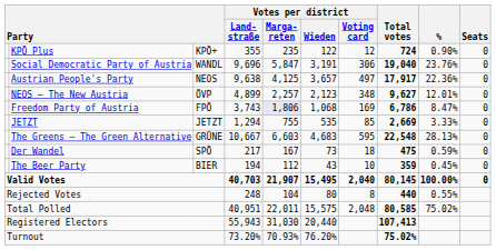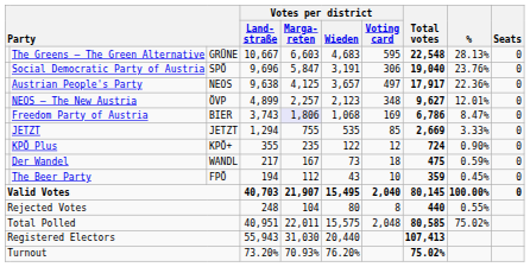 <table class="wikitable" border="1" style="text-align:right;">
 <tr>
 <th style="text-align:left;" valign=bottom rowspan=2 colspan=3>Party</th>
 <th colspan=4>Votes per district</th>
 <th align=center valign=bottom rowspan=2 width="50">Total<br>votes</th>
 <th align=center valign=bottom rowspan=2 width="50">%</th>
 <th align=center valign=bottom rowspan=2>Seats</th>
 </tr>
 <tr>
 <th align=center valign=bottom width="50"><a href='#'>Land-<br>straße</a></th>
 <th align=center valign=bottom width="50"><a href='#'>Marga-<br>reten</a></th>
 <th align=center valign=bottom width="50"><a href='#'>Wieden</a></th>
 <th align=center valign=bottom width="50"><a href='#'>Voting<br>card</a></th>
 </tr>
 <tr>
 <td></td>
-<td align=left><a href='#'>KPÖ Plus</a></td>
-<td align=left>KPÖ+</td>
-<td>355</td>
-<td>235</td>
-<td>122</td>
-<td>12</td>
-<td><strong>724</strong></td>
-<td>0.90%</td>
+<td align=left style="white-space: nowrap;"><a href='#'>The Greens – The Green Alternative</a></td>
+<td align=left>GRÜNE</td>
+<td>10,667</td>
+<td>6,603</td>
+<td>4,683</td>
+<td>595</td>
+<td><strong>22,548</strong></td>
+<td>28.13%</td>
 <td>0</td>
 </tr>
 <tr>
 <td></td>
 <td align=left><a href='#'>Social Democratic Party of Austria</a></td>
-<td align=left>WANDL</td>
+<td align=left>SPÖ</td>
 <td>9,696</td>
 <td>5,847</td>
 <td>3,191</td>
 <td>306</td>
 <td><strong>19,040</strong></td>
 <td>23.76%</td>
 <td>0</td>
 </tr>
 <tr>
 <td></td>
 <td align=left><a href='#'>Austrian People's Party</a></td>
 <td align=left>NEOS</td>
 <td>9,638</td>
 <td>4,125</td>
 <td>3,657</td>
 <td>497</td>
 <td><strong>17,917</strong></td>
 <td>22.36%</td>
 <td>0</td>
 </tr>
 <tr>
 <td></td>
 <td align=left><a href='#'>NEOS – The New Austria</a></td>
 <td align=left>ÖVP</td>
 <td>4,899</td>
 <td>2,257</td>
 <td>2,123</td>
 <td>348</td>
 <td><strong>9,627</strong></td>
 <td>12.01%</td>
 <td>0</td>
 </tr>
 <tr>
 <td></td>
 <td align=left><a href='#'>Freedom Party of Austria</a></td>
-<td align=left>FPÖ</td>
+<td align=left>BIER</td>
 <td>3,743</td>
 <td style="background: lavender;">1,806</td>
 <td>1,068</td>
 <td>169</td>
 <td><strong>6,786</strong></td>
 <td>8.47%</td>
 <td>0</td>
 </tr>
 <tr>
 <td></td>
 <td align=left><a href='#'>JETZT</a></td>
 <td align=left>JETZT</td>
 <td>1,294</td>
 <td>755</td>
 <td>535</td>
 <td>85</td>
 <td><strong>2,669</strong></td>
 <td>3.33%</td>
 <td>0</td>
 </tr>
 <tr>
 <td></td>
-<td align=left style="white-space: nowrap;"><a href='#'>The Greens – The Green Alternative</a></td>
-<td align=left>GRÜNE</td>
-<td>10,667</td>
-<td>6,603</td>
-<td>4,683</td>
-<td>595</td>
-<td><strong>22,548</strong></td>
-<td>28.13%</td>
+<td align=left><a href='#'>KPÖ Plus</a></td>
+<td align=left>KPÖ+</td>
+<td>355</td>
+<td>235</td>
+<td>122</td>
+<td>12</td>
+<td><strong>724</strong></td>
+<td>0.90%</td>
 <td>0</td>
 </tr>
 <tr>
 <td></td>
 <td align=left><a href='#'>Der Wandel</a></td>
-<td align=left>SPÖ</td>
+<td align=left>WANDL</td>
 <td>217</td>
 <td>167</td>
 <td>73</td>
 <td>18</td>
 <td><strong>475</strong></td>
 <td>0.59%</td>
 <td>0</td>
 </tr>
 <tr>
 <td></td>
 <td align=left><a href='#'>The Beer Party</a></td>
-<td align=left>BIER</td>
+<td align=left>FPÖ</td>
 <td>194</td>
 <td>112</td>
 <td>43</td>
 <td>10</td>
 <td><strong>359</strong></td>
 <td>0.45%</td>
 <td>0</td>
 </tr>
 <tr style="font-weight:bold">
 <td align=left colspan=3>Valid Votes</td>
 <td>40,703</td>
 <td>21,907</td>
 <td>15,495</td>
 <td>2,040</td>
 <td>80,145</td>
 <td>100.00%</td>
 <td>0</td>
 </tr>
 <tr>
 <td align=left colspan=3>Rejected Votes</td>
 <td>248</td>
 <td>104</td>
 <td>80</td>
 <td>8</td>
 <td><strong>440</strong></td>
 <td>0.55%</td>
 <td></td>
 </tr>
 <tr>
 <td align=left colspan=3>Total Polled</td>
 <td>40,951</td>
 <td>22,011</td>
 <td>15,575</td>
 <td>2,048</td>
 <td><strong>80,585</strong></td>
 <td>75.02%</td>
 <td></td>
 </tr>
 <tr>
 <td align=left colspan=3>Registered Electors</td>
 <td>55,943</td>
 <td>31,030</td>
 <td>20,440</td>
 <td></td>
 <td><strong>107,413</strong></td>
 <td></td>
 <td></td>
 </tr>
 <tr>
 <td align=left colspan=3>Turnout</td>
 <td>73.20%</td>
 <td>70.93%</td>
 <td>76.20%</td>
 <td></td>
 <td><strong>75.02%</strong></td>
 <td></td>
 <td></td>
 </tr>
 </table>
